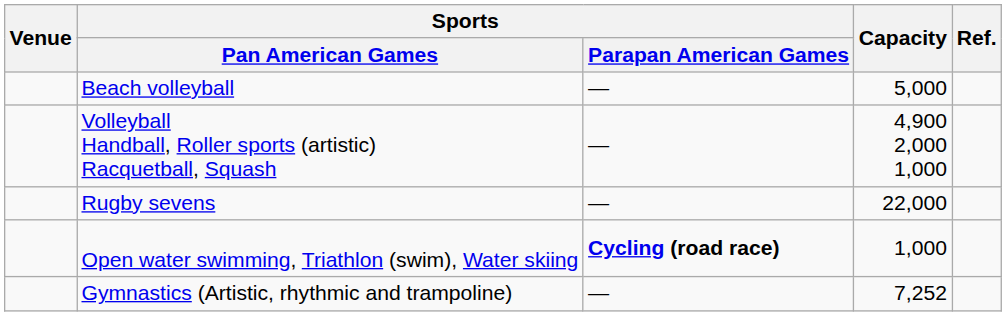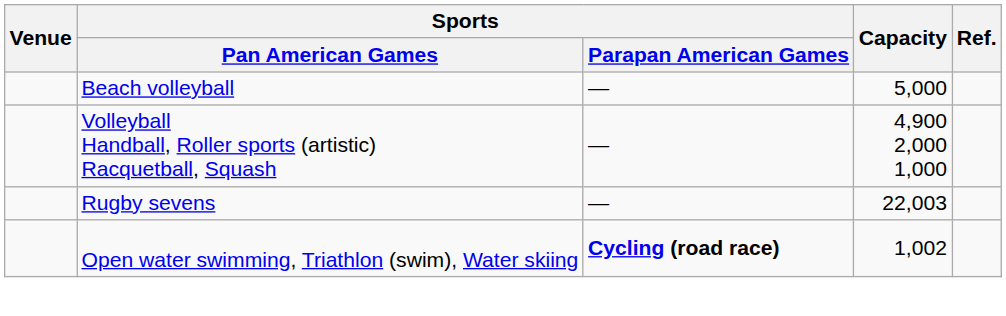 <table class="wikitable sortable">
 <tr>
 <th rowspan="2">Venue</th>
 <th colspan="2" class="unsortable">Sports</th>
 <th rowspan="2">Capacity</th>
 <th rowspan="2" class="unsortable">Ref.</th>
 </tr>
 <tr>
 <th><a href='#'>Pan American Games</a></th>
 <th><a href='#'>Parapan American Games</a></th>
 </tr>
 <tr>
 <td></td>
 <td><a href='#'>Beach volleyball</a></td>
 <td>—</td>
 <td align="right">5,000</td>
 <td align=center></td>
 </tr>
 <tr>
 <td></td>
 <td><a href='#'>Volleyball</a><br><a href='#'>Handball</a>, <a href='#'>Roller sports</a> (artistic)<br><a href='#'>Racquetball</a>, <a href='#'>Squash</a></td>
 <td>—</td>
 <td align="right">4,900<br>2,000<br>1,000</td>
 <td align=center></td>
 </tr>
 <tr>
 <td></td>
 <td><a href='#'>Rugby sevens</a></td>
 <td>—</td>
-<td align="right">22,000</td>
+<td align="right">22,003</td>
 <td align=center></td>
 </tr>
 <tr>
 <td></td>
 <td><br><a href='#'>Open water swimming</a>, <a href='#'>Triathlon</a> (swim), <a href='#'>Water skiing</a></td>
 <td><strong><a href='#'>Cycling</a> (road race)</strong></td>
-<td align="right">1,000</td>
-<td align=center></td>
-</tr>
-<tr>
-<td></td>
-<td><a href='#'>Gymnastics</a> (Artistic, rhythmic and trampoline)</td>
-<td>—</td>
-<td align="right">7,252</td>
+<td align="right">1,002</td>
 <td align=center></td>
 </tr>
 </table>
